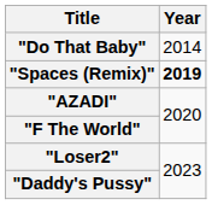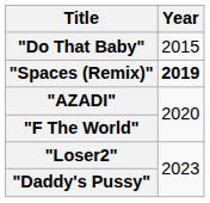 <table class="wikitable plainrowheaders" style="text-align:center">
 <tr>
 <th scope="col">Title</th>
 <th scope="col">Year</th>
 </tr>
 <tr>
 <th scope="row">"Do That Baby"<br></th>
-<td>2014</td>
+<td>2015</td>
 </tr>
 <tr>
 <th scope="row">"Spaces (Remix)"<br></th>
 <td><strong>2019</strong></td>
 </tr>
 <tr>
 <th scope="row">"AZADI"<br></th>
 <td rowspan="2">2020</td>
 </tr>
 <tr>
 <th scope="row">"F The World"<br></th>
 </tr>
 <tr>
 <th scope="row">"Loser2"<br></th>
 <td rowspan="2">2023</td>
 </tr>
 <tr>
 <th scope="row">"Daddy's Pussy"<br></th>
 </tr>
 </table>
